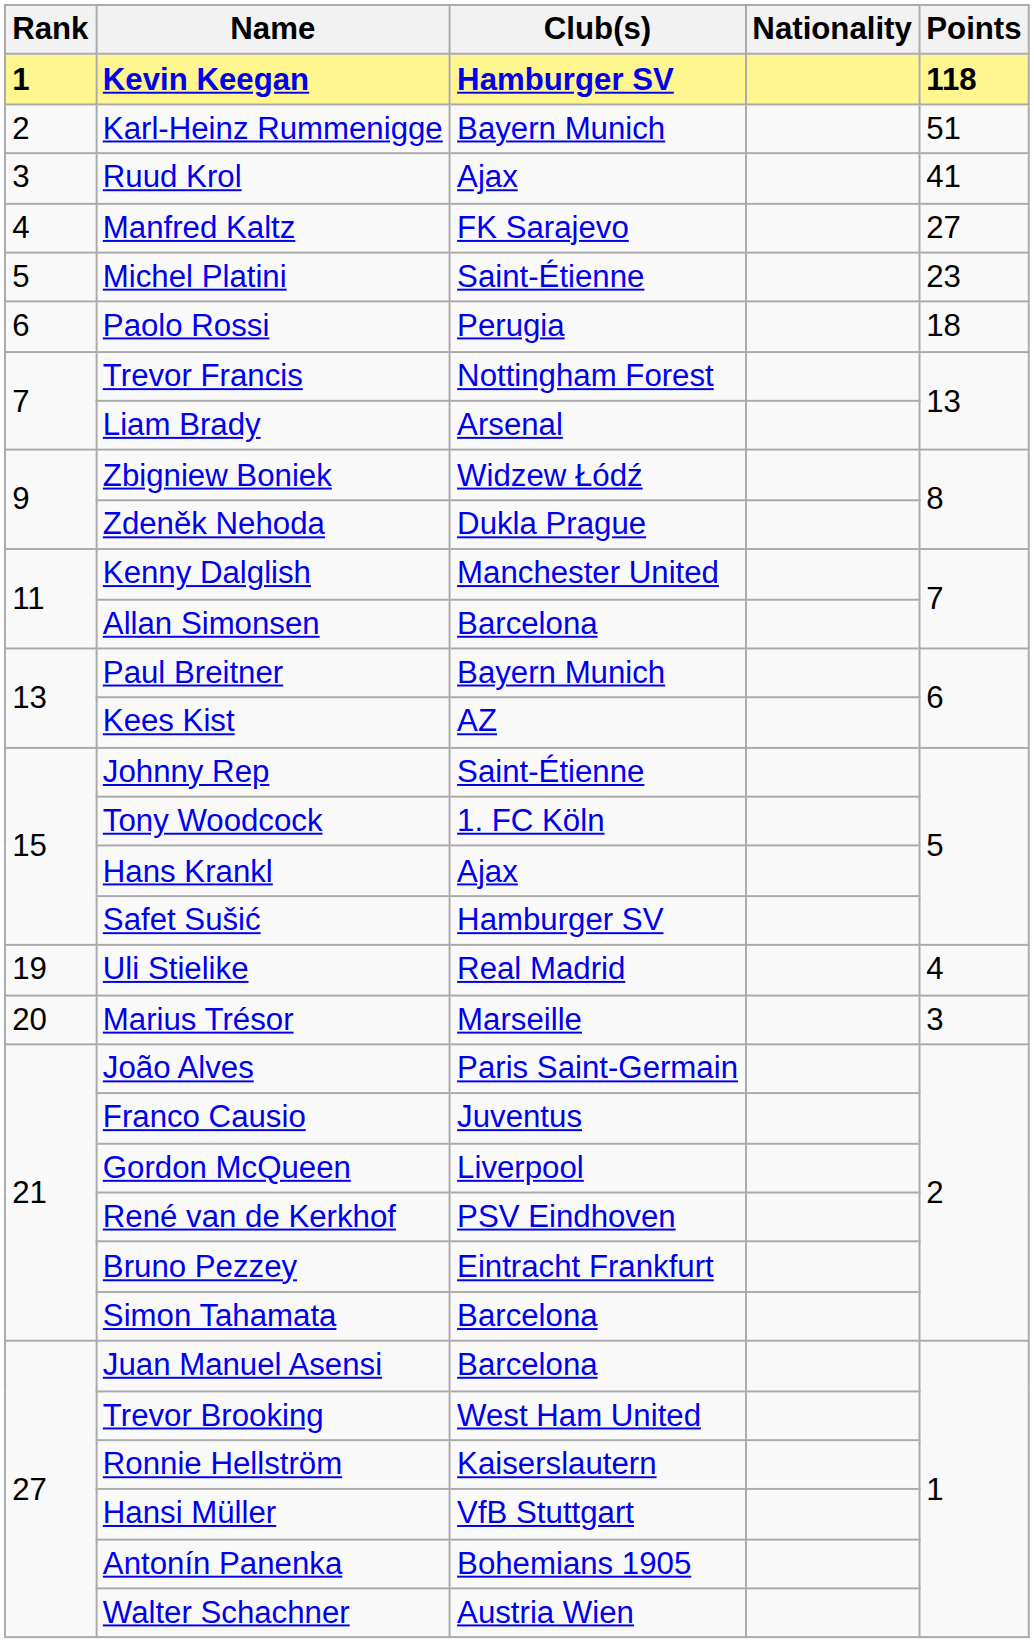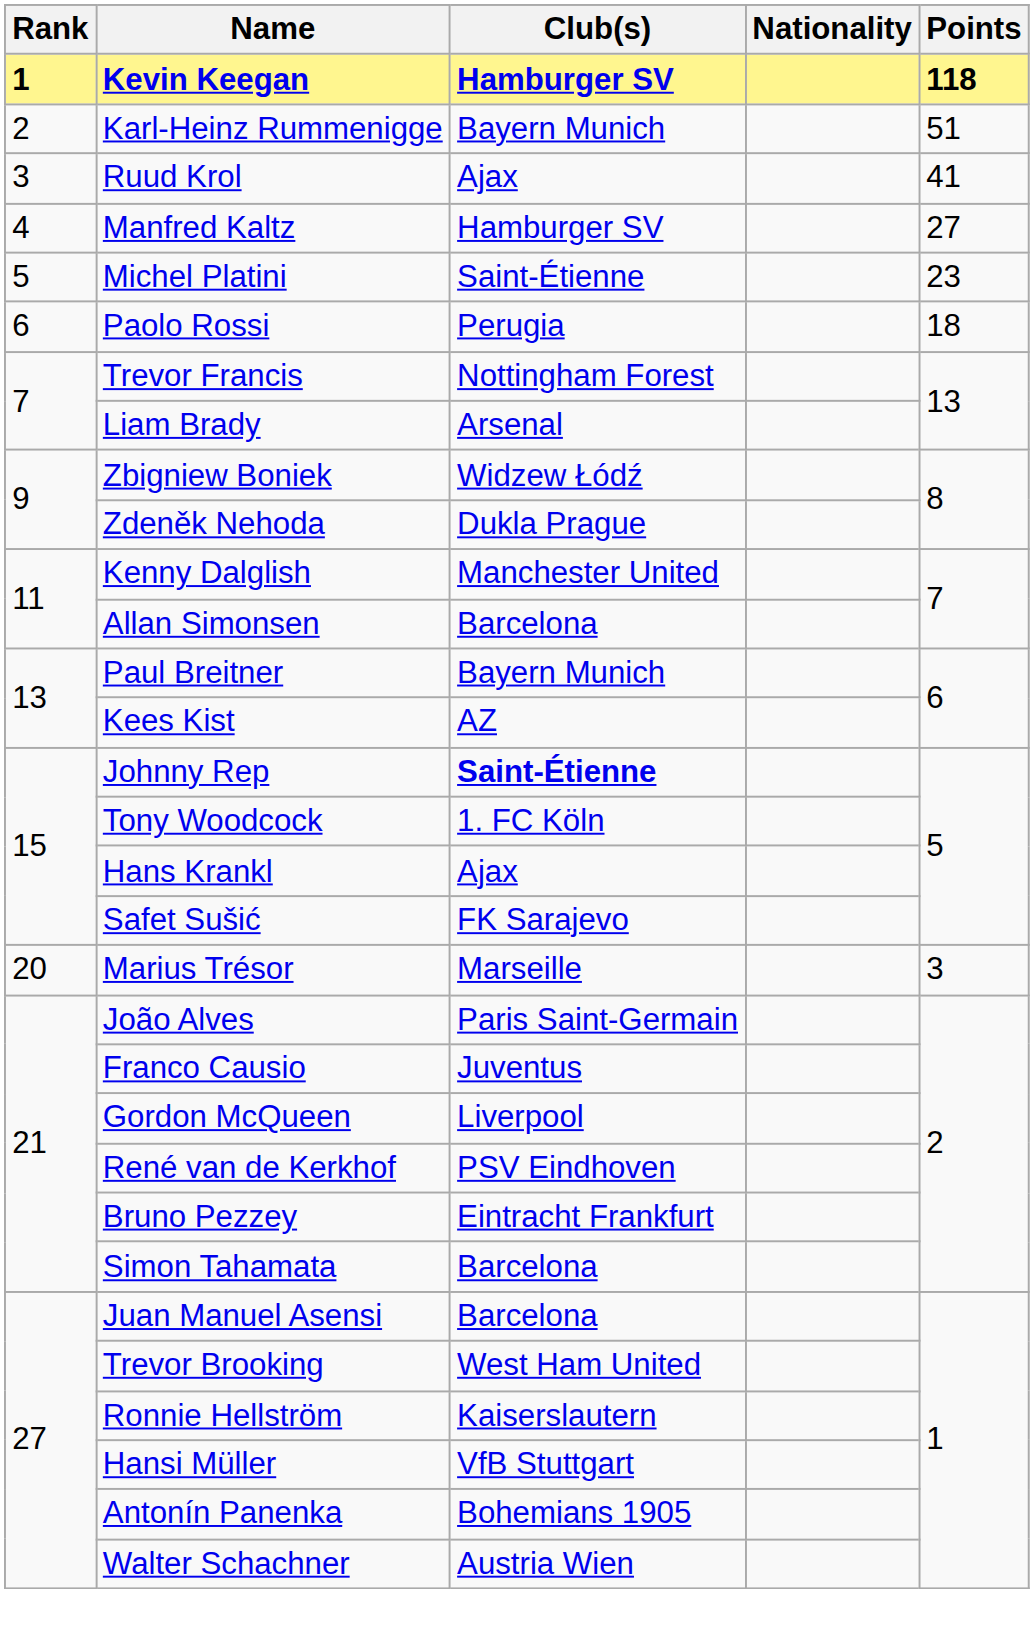 <table class="wikitable">
 <tr>
 <th>Rank</th>
 <th>Name</th>
 <th>Club(s)</th>
 <th>Nationality</th>
 <th>Points</th>
 </tr>
 <tr style="background-color: #FFF68F; font-weight: bold;">
 <td>1</td>
 <td><a href='#'>Kevin Keegan</a></td>
 <td align="left"> <a href='#'>Hamburger SV</a></td>
 <td></td>
 <td>118</td>
 </tr>
 <tr>
 <td>2</td>
 <td><a href='#'>Karl-Heinz Rummenigge</a></td>
 <td> <a href='#'>Bayern Munich</a></td>
 <td></td>
 <td>51</td>
 </tr>
 <tr>
 <td>3</td>
 <td><a href='#'>Ruud Krol</a></td>
 <td> <a href='#'>Ajax</a></td>
 <td></td>
 <td>41</td>
 </tr>
 <tr>
 <td>4</td>
 <td><a href='#'>Manfred Kaltz</a></td>
-<td> <a href='#'>FK Sarajevo</a></td>
+<td> <a href='#'>Hamburger SV</a></td>
 <td></td>
 <td>27</td>
 </tr>
 <tr>
 <td>5</td>
 <td><a href='#'>Michel Platini</a></td>
 <td> <a href='#'>Saint-Étienne</a></td>
 <td></td>
 <td>23</td>
 </tr>
 <tr>
 <td>6</td>
 <td><a href='#'>Paolo Rossi</a></td>
 <td> <a href='#'>Perugia</a></td>
 <td></td>
 <td>18</td>
 </tr>
 <tr>
 <td rowspan="2">7</td>
 <td><a href='#'>Trevor Francis</a></td>
 <td> <a href='#'>Nottingham Forest</a></td>
 <td></td>
 <td rowspan="2">13</td>
 </tr>
 <tr>
 <td><a href='#'>Liam Brady</a></td>
 <td> <a href='#'>Arsenal</a></td>
 <td></td>
 </tr>
 <tr>
 <td rowspan="2">9</td>
 <td><a href='#'>Zbigniew Boniek</a></td>
 <td> <a href='#'>Widzew Łódź</a></td>
 <td></td>
 <td rowspan="2">8</td>
 </tr>
 <tr>
 <td><a href='#'>Zdeněk Nehoda</a></td>
 <td> <a href='#'>Dukla Prague</a></td>
 <td></td>
 </tr>
 <tr>
 <td rowspan="2">11</td>
 <td><a href='#'>Kenny Dalglish</a></td>
 <td> <a href='#'>Manchester United</a></td>
 <td></td>
 <td rowspan="2">7</td>
 </tr>
 <tr>
 <td><a href='#'>Allan Simonsen</a></td>
 <td> <a href='#'>Barcelona</a></td>
 <td></td>
 </tr>
 <tr>
 <td rowspan="2">13</td>
 <td><a href='#'>Paul Breitner</a></td>
 <td> <a href='#'>Bayern Munich</a></td>
 <td></td>
 <td rowspan="2">6</td>
 </tr>
 <tr>
 <td><a href='#'>Kees Kist</a></td>
 <td> <a href='#'>AZ</a></td>
 <td></td>
 </tr>
 <tr>
 <td rowspan="4">15</td>
 <td><a href='#'>Johnny Rep</a></td>
-<td> <a href='#'>Saint-Étienne</a></td>
+<td><strong> <a href='#'>Saint-Étienne</a></strong></td>
 <td></td>
 <td rowspan="4">5</td>
 </tr>
 <tr>
 <td><a href='#'>Tony Woodcock</a></td>
 <td> <a href='#'>1. FC Köln</a></td>
 <td></td>
 </tr>
 <tr>
 <td><a href='#'>Hans Krankl</a></td>
 <td> <a href='#'>Ajax</a></td>
 <td></td>
 </tr>
 <tr>
 <td><a href='#'>Safet Sušić</a></td>
-<td> <a href='#'>Hamburger SV</a></td>
+<td> <a href='#'>FK Sarajevo</a></td>
 <td></td>
-</tr>
-<tr>
-<td>19</td>
-<td><a href='#'>Uli Stielike</a></td>
-<td> <a href='#'>Real Madrid</a></td>
-<td></td>
-<td>4</td>
 </tr>
 <tr>
 <td>20</td>
 <td><a href='#'>Marius Trésor</a></td>
 <td align="left"> <a href='#'>Marseille</a></td>
 <td></td>
 <td>3</td>
 </tr>
 <tr>
 <td rowspan="6">21</td>
 <td><a href='#'>João Alves</a></td>
 <td> <a href='#'>Paris Saint-Germain</a></td>
 <td></td>
 <td rowspan="6">2</td>
 </tr>
 <tr>
 <td><a href='#'>Franco Causio</a></td>
 <td> <a href='#'>Juventus</a></td>
 <td></td>
 </tr>
 <tr>
 <td><a href='#'>Gordon McQueen</a></td>
 <td> <a href='#'>Liverpool</a></td>
 <td></td>
 </tr>
 <tr>
 <td><a href='#'>René van de Kerkhof</a></td>
 <td> <a href='#'>PSV Eindhoven</a></td>
 <td></td>
 </tr>
 <tr>
 <td><a href='#'>Bruno Pezzey</a></td>
 <td> <a href='#'>Eintracht Frankfurt</a></td>
 <td></td>
 </tr>
 <tr>
 <td><a href='#'>Simon Tahamata</a></td>
 <td align="left"> <a href='#'>Barcelona</a></td>
 <td></td>
 </tr>
 <tr>
 <td rowspan="6">27</td>
 <td><a href='#'>Juan Manuel Asensi</a></td>
 <td> <a href='#'>Barcelona</a></td>
 <td></td>
 <td rowspan="6">1</td>
 </tr>
 <tr>
 <td><a href='#'>Trevor Brooking</a></td>
 <td> <a href='#'>West Ham United</a></td>
 <td></td>
 </tr>
 <tr>
 <td><a href='#'>Ronnie Hellström</a></td>
 <td align="left"> <a href='#'>Kaiserslautern</a></td>
 <td></td>
 </tr>
 <tr>
 <td><a href='#'>Hansi Müller</a></td>
 <td align="left"> <a href='#'>VfB Stuttgart</a></td>
 <td></td>
 </tr>
 <tr>
 <td><a href='#'>Antonín Panenka</a></td>
 <td align="left"> <a href='#'>Bohemians 1905</a></td>
 <td></td>
 </tr>
 <tr>
 <td><a href='#'>Walter Schachner</a></td>
 <td align="left"> <a href='#'>Austria Wien</a></td>
 <td></td>
 </tr>
 </table>
